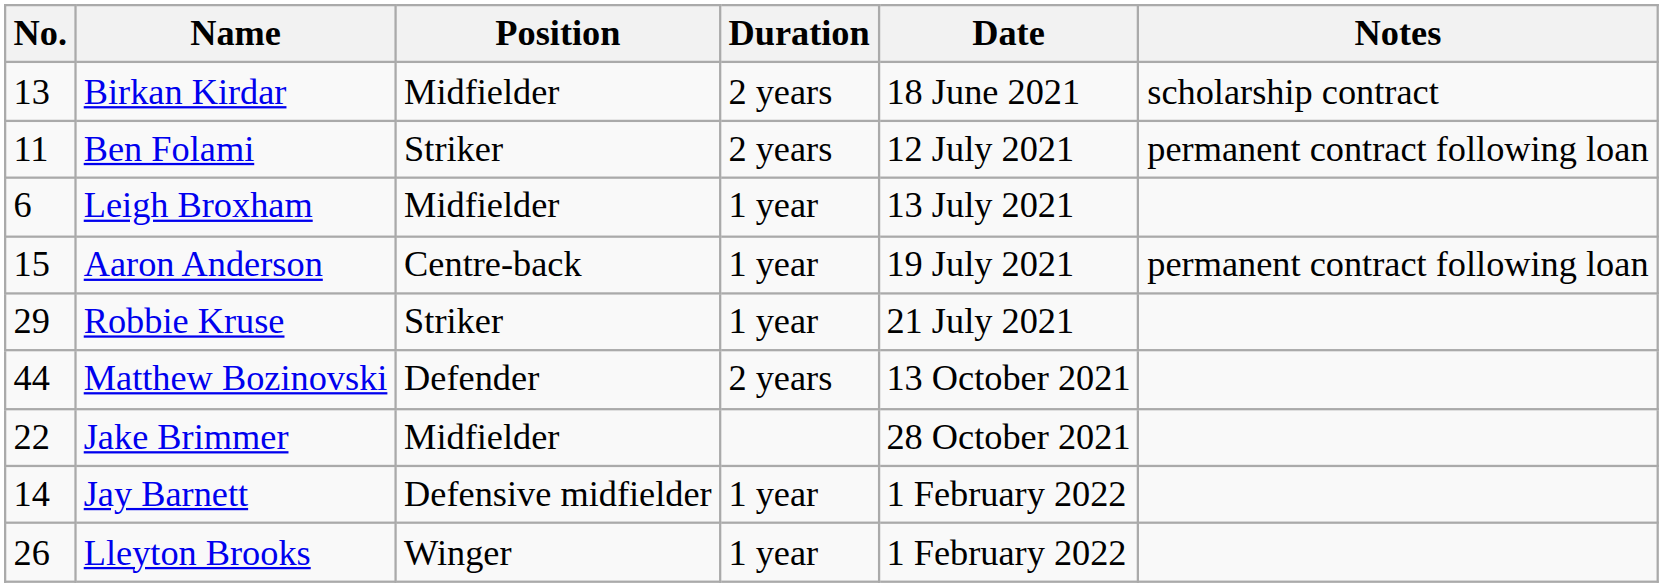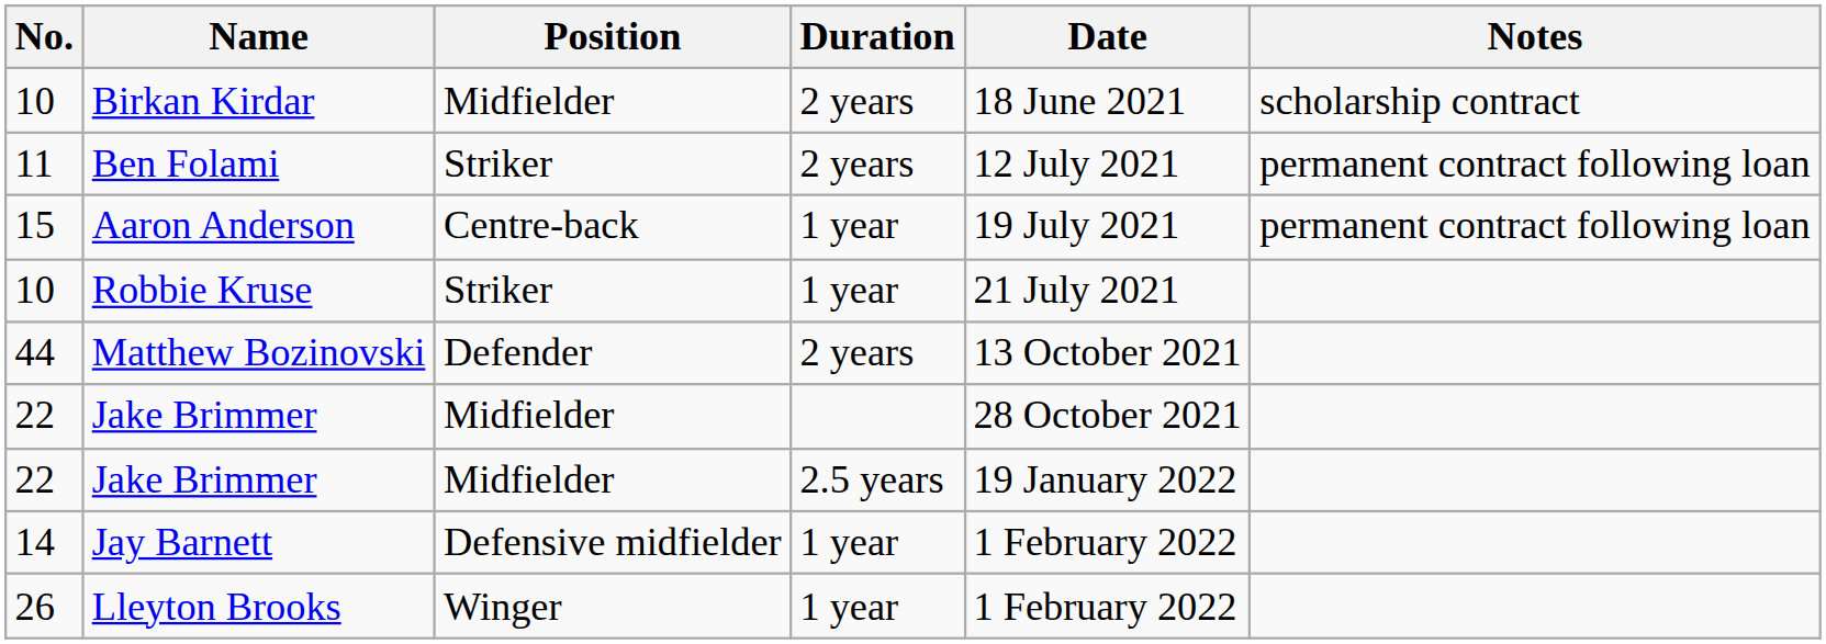 <table class="wikitable">
 <tr>
 <th>No.</th>
 <th>Name</th>
 <th>Position</th>
 <th>Duration</th>
 <th>Date</th>
 <th>Notes</th>
 </tr>
 <tr>
-<td>13</td>
+<td>10</td>
 <td><a href='#'>Birkan Kirdar</a></td>
 <td>Midfielder</td>
 <td>2 years</td>
 <td>18 June 2021</td>
 <td>scholarship contract</td>
 </tr>
 <tr>
 <td>11</td>
 <td><a href='#'>Ben Folami</a></td>
 <td>Striker</td>
 <td>2 years</td>
 <td>12 July 2021</td>
 <td>permanent contract following loan</td>
 </tr>
 <tr>
-<td>6</td>
-<td><a href='#'>Leigh Broxham</a></td>
-<td>Midfielder</td>
-<td>1 year</td>
-<td>13 July 2021</td>
-<td></td>
-</tr>
-<tr>
 <td>15</td>
 <td><a href='#'>Aaron Anderson</a></td>
 <td>Centre-back</td>
 <td>1 year</td>
 <td>19 July 2021</td>
 <td>permanent contract following loan</td>
 </tr>
 <tr>
-<td>29</td>
+<td>10</td>
 <td><a href='#'>Robbie Kruse</a></td>
 <td>Striker</td>
 <td>1 year</td>
 <td>21 July 2021</td>
 <td></td>
 </tr>
 <tr>
 <td>44</td>
 <td> <a href='#'>Matthew Bozinovski</a></td>
 <td>Defender</td>
 <td>2 years</td>
 <td>13 October 2021</td>
 <td></td>
 </tr>
 <tr>
 <td>22</td>
 <td><a href='#'>Jake Brimmer</a></td>
 <td>Midfielder</td>
 <td></td>
 <td>28 October 2021</td>
 <td></td>
 </tr>
 <tr>
+<td>22</td>
+<td><a href='#'>Jake Brimmer</a></td>
+<td>Midfielder</td>
+<td>2.5 years</td>
+<td>19 January 2022</td>
+<td></td>
+</tr>
+<tr>
 <td>14</td>
 <td><a href='#'>Jay Barnett</a></td>
 <td>Defensive midfielder</td>
 <td>1 year</td>
 <td>1 February 2022</td>
 <td></td>
 </tr>
 <tr>
 <td>26</td>
 <td><a href='#'>Lleyton Brooks</a></td>
 <td>Winger</td>
 <td>1 year</td>
 <td>1 February 2022</td>
 <td></td>
 </tr>
 </table>
